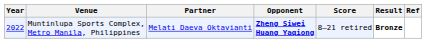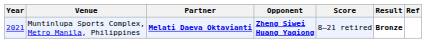 <table class="sortable wikitable" style="font-size: 90%">
 <tr>
 <th>Year</th>
 <th>Venue</th>
 <th>Partner</th>
 <th>Opponent</th>
 <th>Score</th>
 <th>Result</th>
 <th>Ref</th>
 </tr>
 <tr style="background:#ECF2FF">
-<td align="center"><a href='#'>2022</a></td>
+<td align="center"><a href='#'>2021</a></td>
 <td align="left">Muntinlupa Sports Complex,<br><a href='#'>Metro Manila</a>, Philippines</td>
-<td align="left"> <a href='#'>Melati Daeva Oktavianti</a></td>
+<td align="left"><strong> <a href='#'>Melati Daeva Oktavianti</a></strong></td>
 <td align="left"><strong> <a href='#'>Zheng Siwei</a><br> <a href='#'>Huang Yaqiong</a></strong></td>
 <td align="left">8–21 retired</td>
 <td style="text-align:left; background:white"> <strong>Bronze</strong></td>
 <td style="text-align:center; background:white"></td>
 </tr>
 </table>
